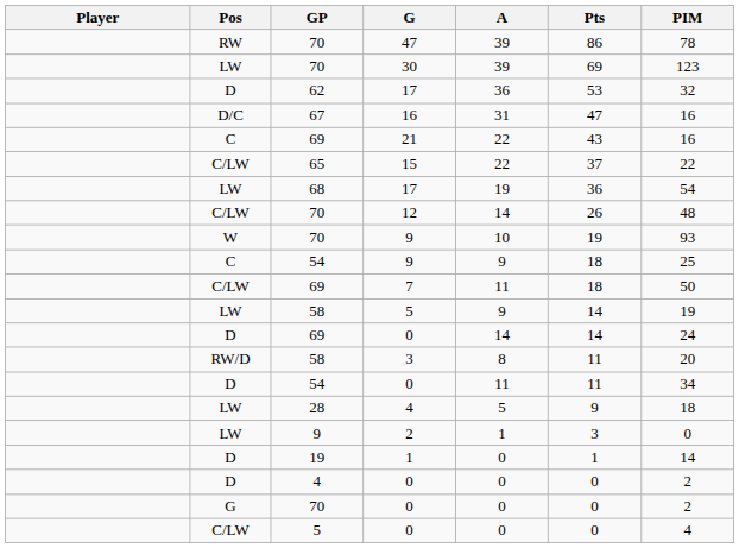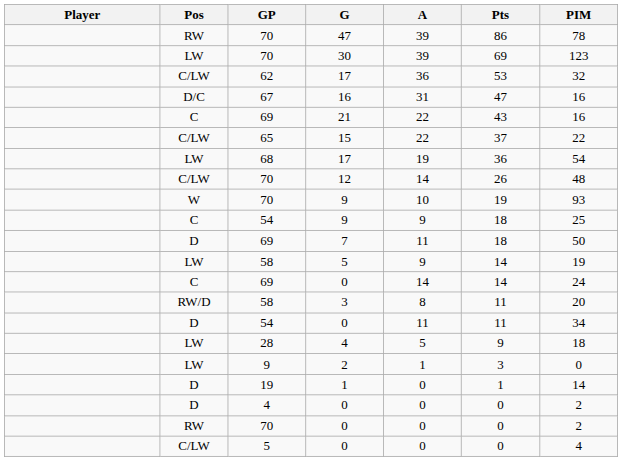 <table class="wikitable sortable" width="60%">
 <tr ALIGN="center">
 <th bgcolor="#DDDDFF" width="10%">Player</th>
 <th bgcolor="#DDDDFF" width="3%" title="Position">Pos</th>
 <th bgcolor="#DDDDFF" width="5%" title="Games played">GP</th>
 <th bgcolor="#DDDDFF" width="5%" title="Goals">G</th>
 <th bgcolor="#DDDDFF" width="5%" title="Assists">A</th>
 <th bgcolor="#DDDDFF" width="5%" title="Points">Pts</th>
 <th bgcolor="#DDDDFF" width="5%" title="Penalties in Minutes">PIM</th>
 </tr>
 <tr align="center">
 <td align="right"></td>
 <td>RW</td>
 <td>70</td>
 <td>47</td>
 <td>39</td>
 <td>86</td>
 <td>78</td>
 </tr>
 <tr align="center">
 <td align="right"></td>
 <td>LW</td>
 <td>70</td>
 <td>30</td>
 <td>39</td>
 <td>69</td>
 <td>123</td>
 </tr>
 <tr align="center">
 <td align="right"></td>
-<td>D</td>
+<td>C/LW</td>
 <td>62</td>
 <td>17</td>
 <td>36</td>
 <td>53</td>
 <td>32</td>
 </tr>
 <tr align="center">
 <td align="right"></td>
 <td>D/C</td>
 <td>67</td>
 <td>16</td>
 <td>31</td>
 <td>47</td>
 <td>16</td>
 </tr>
 <tr align="center">
 <td align="right"></td>
 <td>C</td>
 <td>69</td>
 <td>21</td>
 <td>22</td>
 <td>43</td>
 <td>16</td>
 </tr>
 <tr align="center">
 <td align="right"></td>
 <td>C/LW</td>
 <td>65</td>
 <td>15</td>
 <td>22</td>
 <td>37</td>
 <td>22</td>
 </tr>
 <tr align="center">
 <td align="right"></td>
 <td>LW</td>
 <td>68</td>
 <td>17</td>
 <td>19</td>
 <td>36</td>
 <td>54</td>
 </tr>
 <tr align="center">
 <td align="right"></td>
 <td>C/LW</td>
 <td>70</td>
 <td>12</td>
 <td>14</td>
 <td>26</td>
 <td>48</td>
 </tr>
 <tr align="center">
 <td align="right"></td>
 <td>W</td>
 <td>70</td>
 <td>9</td>
 <td>10</td>
 <td>19</td>
 <td>93</td>
 </tr>
 <tr align="center">
 <td align="right"></td>
 <td>C</td>
 <td>54</td>
 <td>9</td>
 <td>9</td>
 <td>18</td>
 <td>25</td>
 </tr>
 <tr align="center">
 <td align="right"></td>
-<td>C/LW</td>
+<td>D</td>
 <td>69</td>
 <td>7</td>
 <td>11</td>
 <td>18</td>
 <td>50</td>
 </tr>
 <tr align="center">
 <td align="right"></td>
 <td>LW</td>
 <td>58</td>
 <td>5</td>
 <td>9</td>
 <td>14</td>
 <td>19</td>
 </tr>
 <tr align="center">
 <td align="right"></td>
-<td>D</td>
+<td>C</td>
 <td>69</td>
 <td>0</td>
 <td>14</td>
 <td>14</td>
 <td>24</td>
 </tr>
 <tr align="center">
 <td align="right"></td>
 <td>RW/D</td>
 <td>58</td>
 <td>3</td>
 <td>8</td>
 <td>11</td>
 <td>20</td>
 </tr>
 <tr align="center">
 <td align="right"></td>
 <td>D</td>
 <td>54</td>
 <td>0</td>
 <td>11</td>
 <td>11</td>
 <td>34</td>
 </tr>
 <tr align="center">
 <td align="right"></td>
 <td>LW</td>
 <td>28</td>
 <td>4</td>
 <td>5</td>
 <td>9</td>
 <td>18</td>
 </tr>
 <tr align="center">
 <td align="right"></td>
 <td>LW</td>
 <td>9</td>
 <td>2</td>
 <td>1</td>
 <td>3</td>
 <td>0</td>
 </tr>
 <tr align="center">
 <td align="right"></td>
 <td>D</td>
 <td>19</td>
 <td>1</td>
 <td>0</td>
 <td>1</td>
 <td>14</td>
 </tr>
 <tr align="center">
 <td align="right"></td>
 <td>D</td>
 <td>4</td>
 <td>0</td>
 <td>0</td>
 <td>0</td>
 <td>2</td>
 </tr>
 <tr align="center">
 <td align="right"></td>
-<td>G</td>
+<td>RW</td>
 <td>70</td>
 <td>0</td>
 <td>0</td>
 <td>0</td>
 <td>2</td>
 </tr>
 <tr align="center">
 <td align="right"></td>
 <td>C/LW</td>
 <td>5</td>
 <td>0</td>
 <td>0</td>
 <td>0</td>
 <td>4</td>
 </tr>
 </table>
